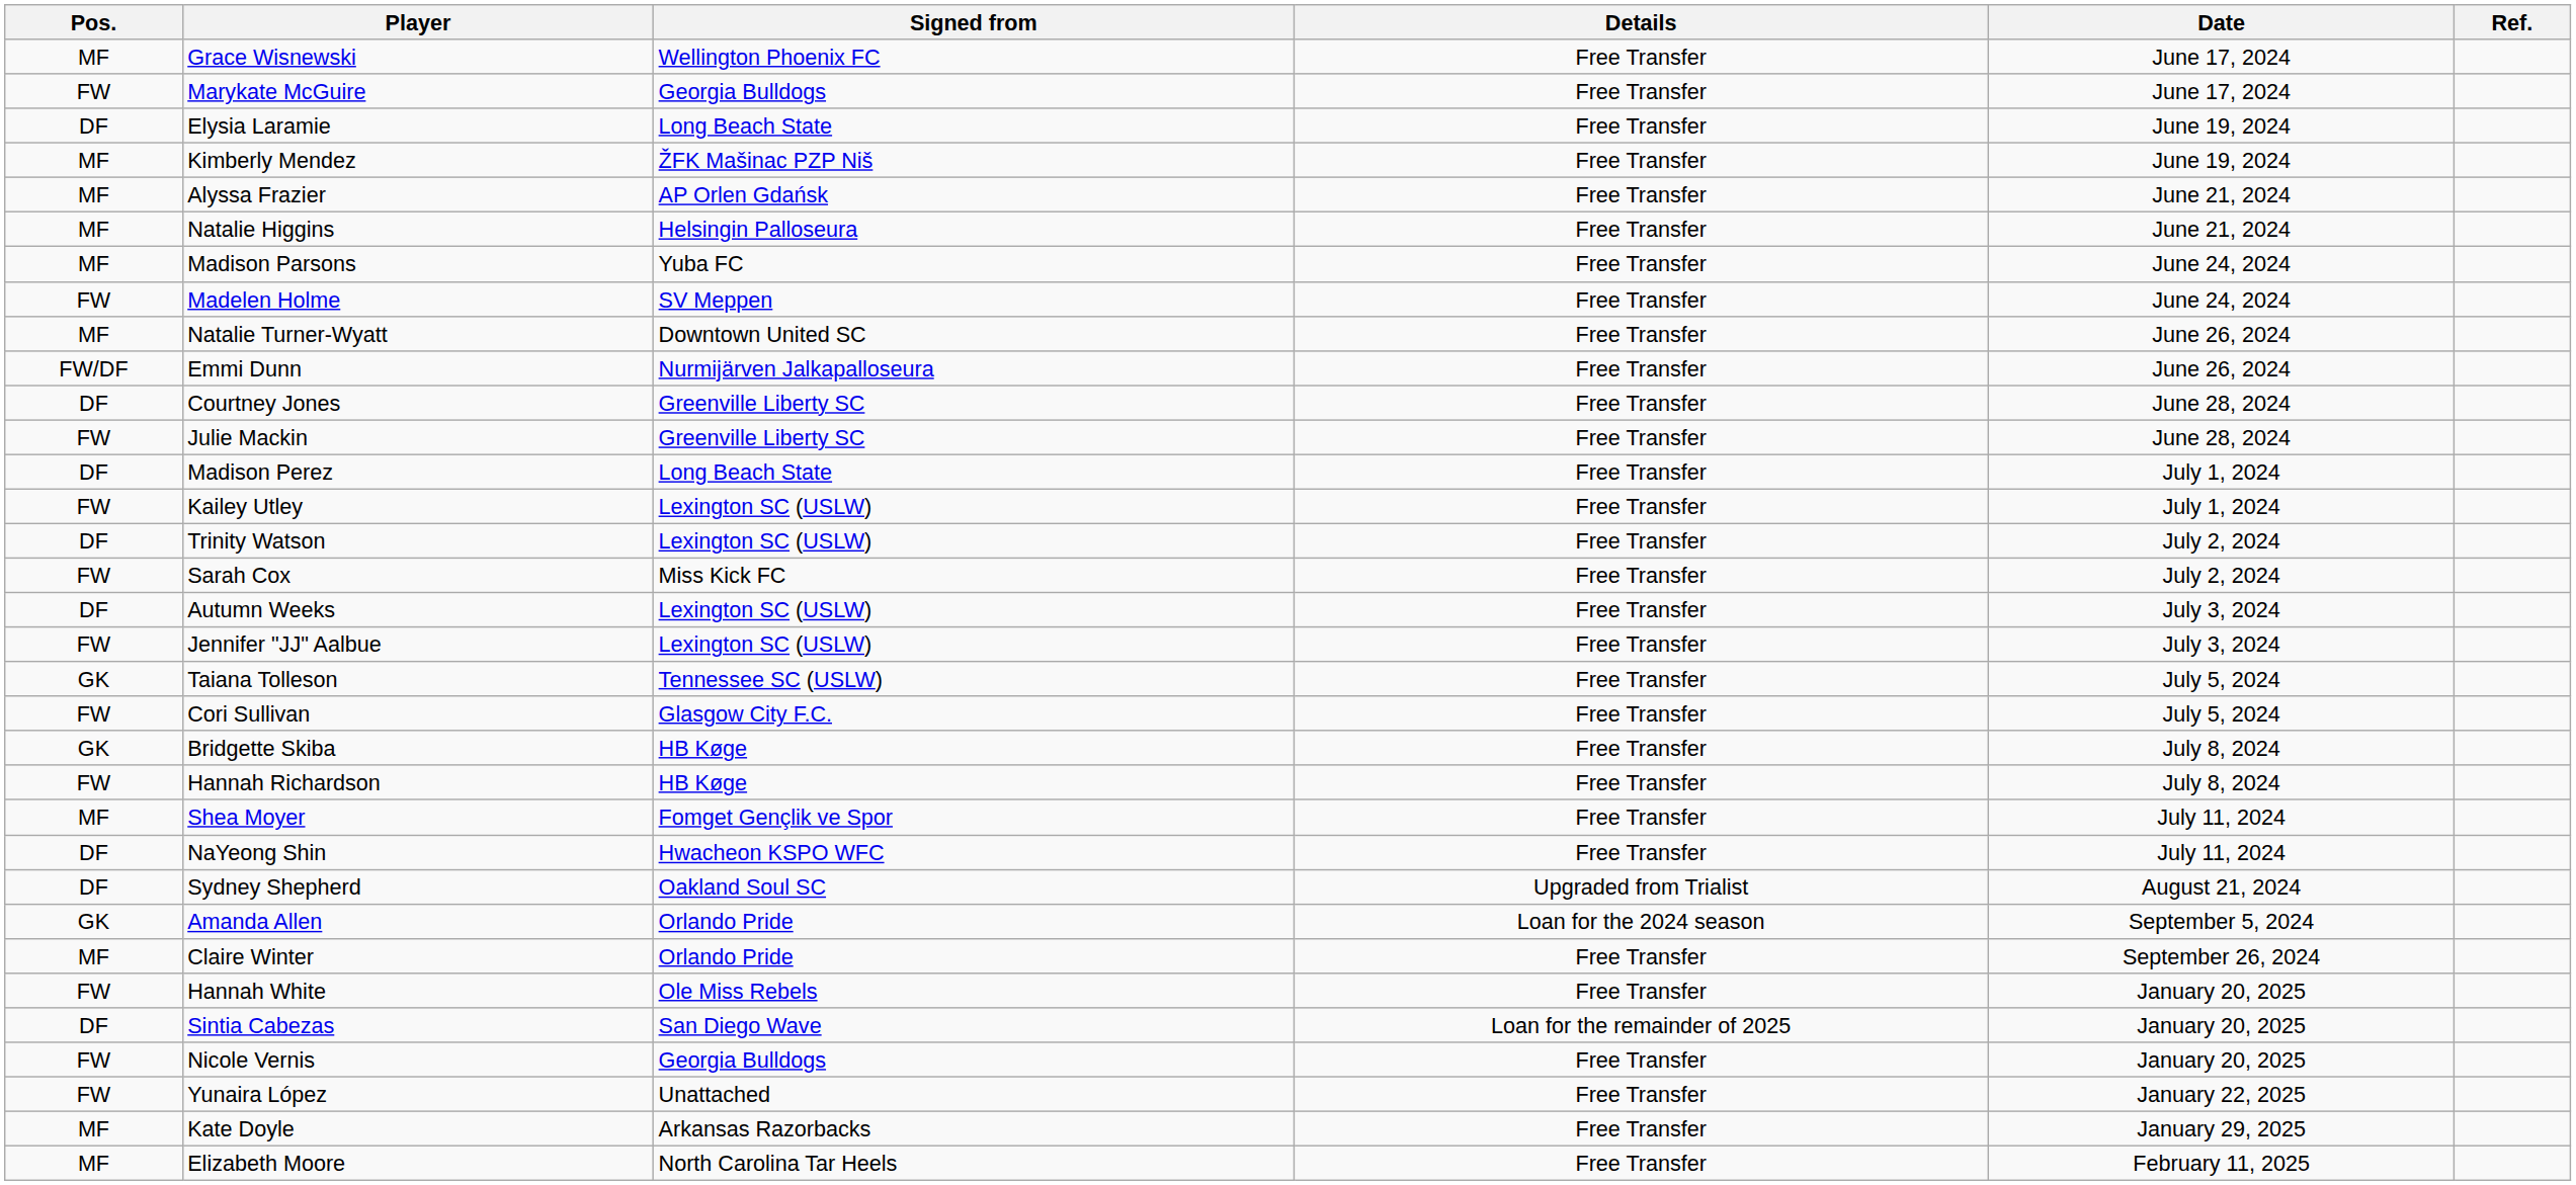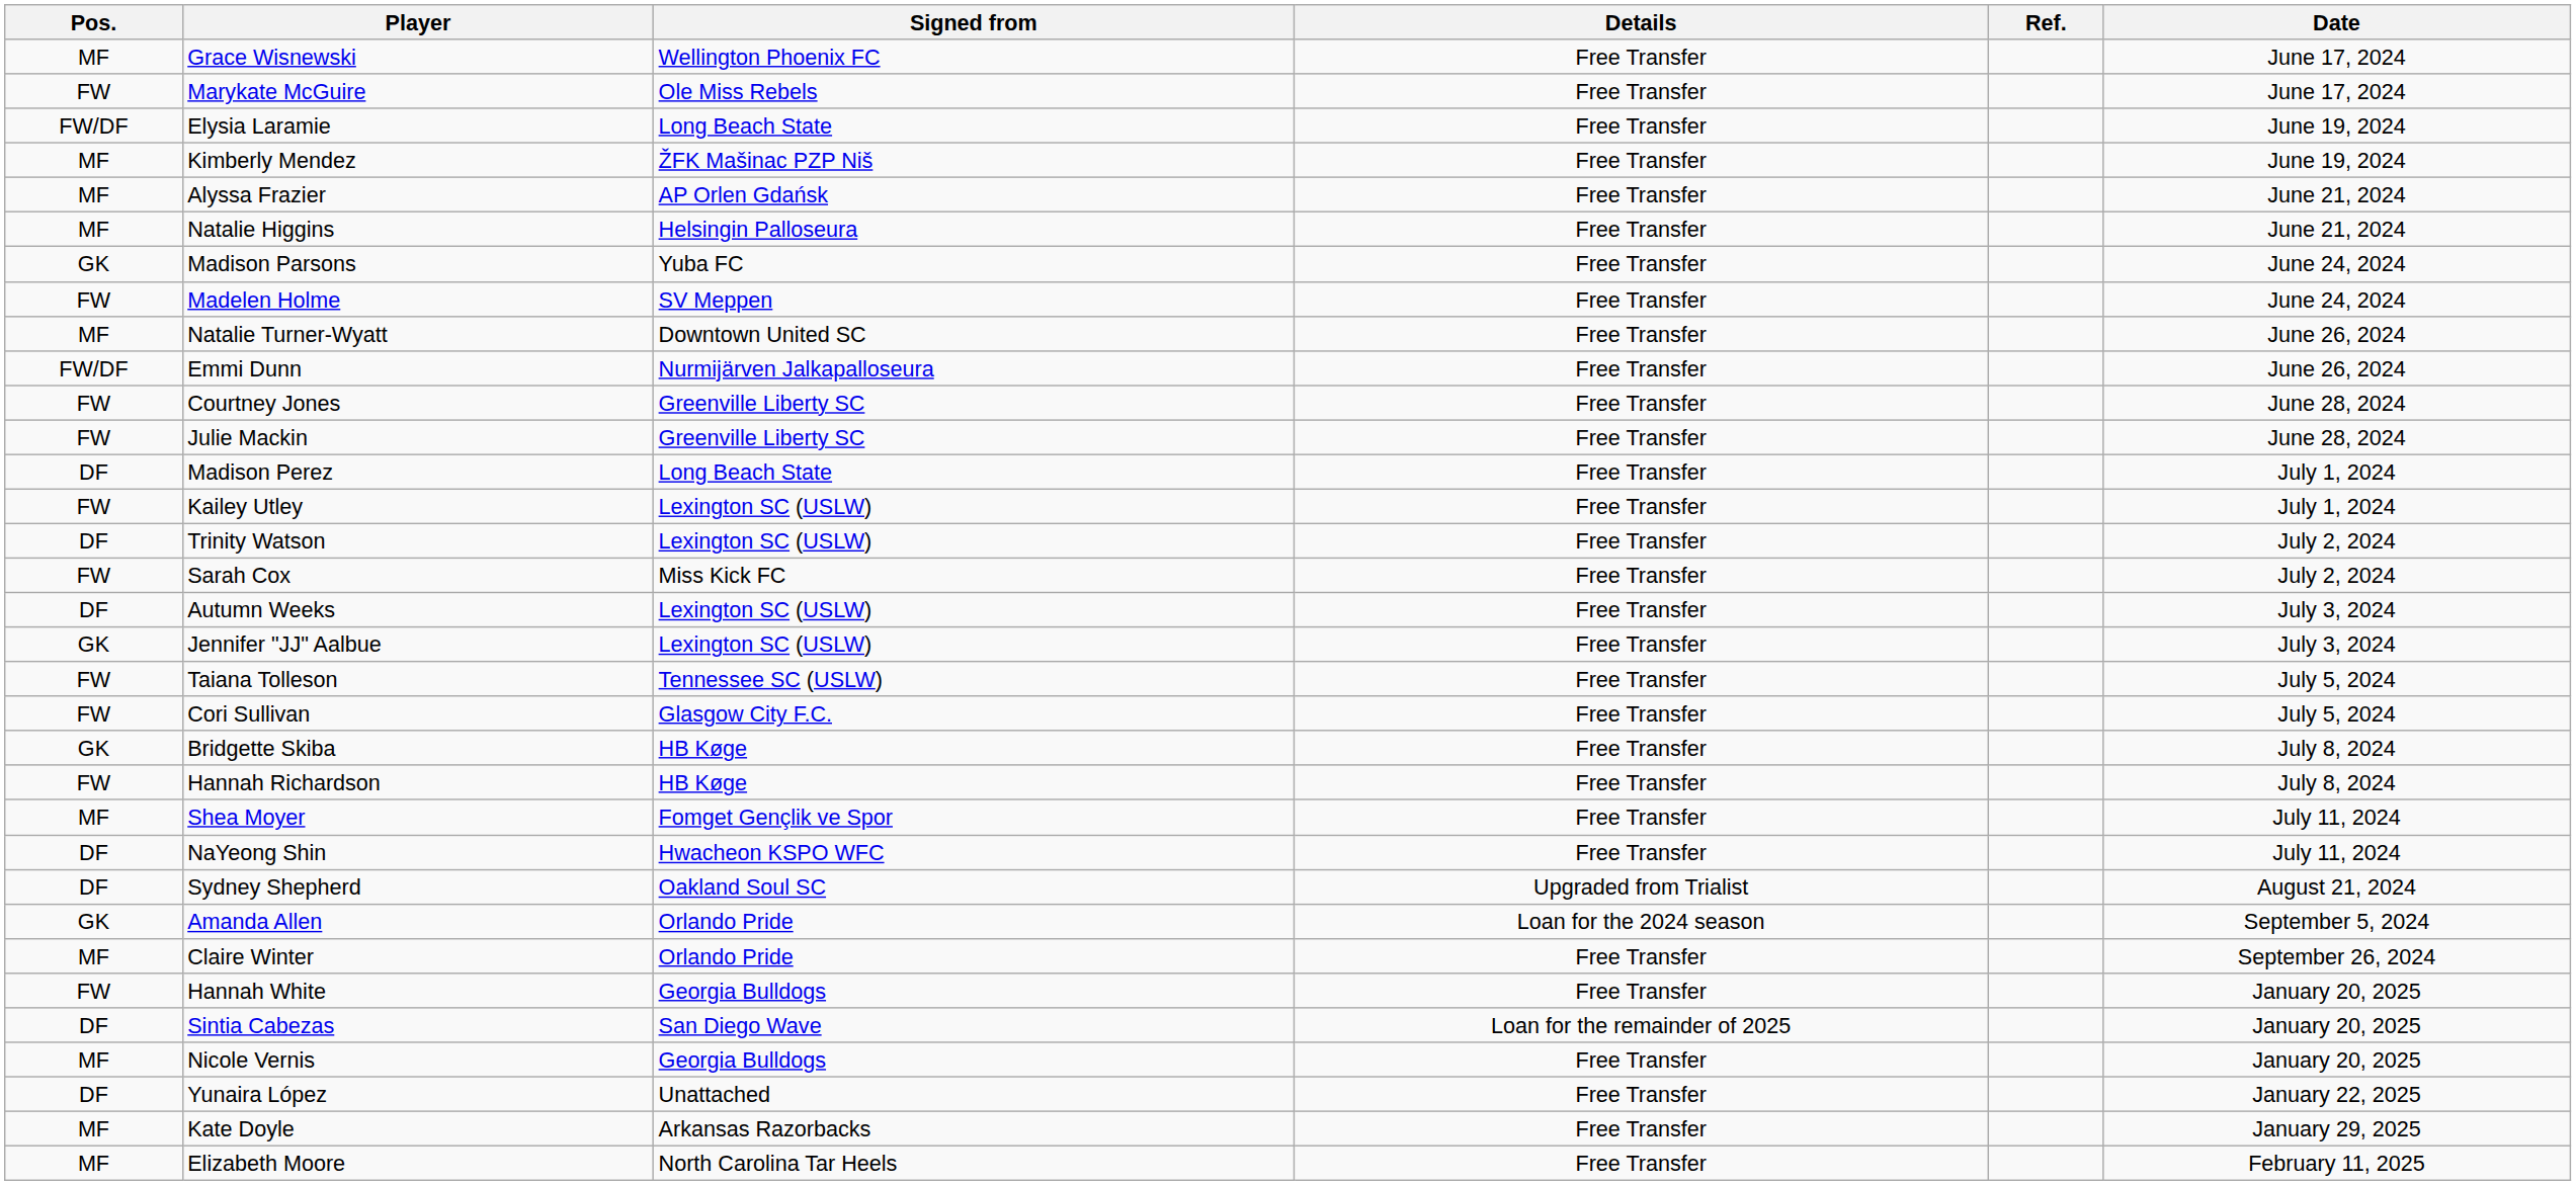 <table class="wikitable sortable" style="width:90%; text-align:center; font-size:95%; text-align:left;">
 <tr>
 <th>Pos.</th>
 <th>Player</th>
 <th>Signed from</th>
 <th>Details</th>
+<th>Ref.</th>
 <th>Date</th>
-<th>Ref.</th>
 </tr>
 <tr>
 <td style="text-align:center;">MF</td>
 <td> <a href='#'>Grace Wisnewski</a></td>
 <td> <a href='#'>Wellington Phoenix FC</a></td>
 <td style="text-align:center;">Free Transfer</td>
+<td style="text-align:center;"></td>
 <td style="text-align:center;">June 17, 2024</td>
-<td style="text-align:center;"></td>
 </tr>
 <tr>
 <td style="text-align:center;">FW</td>
 <td> <a href='#'>Marykate McGuire</a></td>
-<td> <a href='#'>Georgia Bulldogs</a></td>
+<td> <a href='#'>Ole Miss Rebels</a></td>
 <td style="text-align:center;">Free Transfer</td>
+<td style="text-align:center;"></td>
 <td style="text-align:center;">June 17, 2024</td>
-<td style="text-align:center;"></td>
 </tr>
 <tr>
-<td style="text-align:center;">DF</td>
+<td style="text-align:center;">FW/DF</td>
 <td> Elysia Laramie</td>
 <td> <a href='#'>Long Beach State</a></td>
 <td style="text-align:center;">Free Transfer</td>
+<td style="text-align:center;"></td>
 <td style="text-align:center;">June 19, 2024</td>
-<td style="text-align:center;"></td>
 </tr>
 <tr>
 <td style="text-align:center;">MF</td>
 <td> Kimberly Mendez</td>
 <td> <a href='#'>ŽFK Mašinac PZP Niš</a></td>
 <td style="text-align:center;">Free Transfer</td>
+<td style="text-align:center;"></td>
 <td style="text-align:center;">June 19, 2024</td>
-<td style="text-align:center;"></td>
 </tr>
 <tr>
 <td style="text-align:center;">MF</td>
 <td> Alyssa Frazier</td>
 <td> <a href='#'>AP Orlen Gdańsk</a></td>
 <td style="text-align:center;">Free Transfer</td>
+<td style="text-align:center;"></td>
 <td style="text-align:center;">June 21, 2024</td>
-<td style="text-align:center;"></td>
 </tr>
 <tr>
 <td style="text-align:center;">MF</td>
 <td> Natalie Higgins</td>
 <td> <a href='#'>Helsingin Palloseura</a></td>
 <td style="text-align:center;">Free Transfer</td>
+<td style="text-align:center;"></td>
 <td style="text-align:center;">June 21, 2024</td>
-<td style="text-align:center;"></td>
 </tr>
 <tr>
-<td style="text-align:center;">MF</td>
+<td style="text-align:center;">GK</td>
 <td> Madison Parsons</td>
 <td> Yuba FC</td>
 <td style="text-align:center;">Free Transfer</td>
+<td style="text-align:center;"></td>
 <td style="text-align:center;">June 24, 2024</td>
-<td style="text-align:center;"></td>
 </tr>
 <tr>
 <td style="text-align:center;">FW</td>
 <td> <a href='#'>Madelen Holme</a></td>
 <td> <a href='#'>SV Meppen</a></td>
 <td style="text-align:center;">Free Transfer</td>
+<td style="text-align:center;"></td>
 <td style="text-align:center;">June 24, 2024</td>
-<td style="text-align:center;"></td>
 </tr>
 <tr>
 <td style="text-align:center;">MF</td>
 <td> Natalie Turner-Wyatt</td>
 <td> Downtown United SC</td>
 <td style="text-align:center;">Free Transfer</td>
+<td style="text-align:center;"></td>
 <td style="text-align:center;">June 26, 2024</td>
-<td style="text-align:center;"></td>
 </tr>
 <tr>
 <td style="text-align:center;">FW/DF</td>
 <td> Emmi Dunn</td>
 <td> <a href='#'>Nurmijärven Jalkapalloseura</a></td>
 <td style="text-align:center;">Free Transfer</td>
+<td style="text-align:center;"></td>
 <td style="text-align:center;">June 26, 2024</td>
-<td style="text-align:center;"></td>
 </tr>
 <tr>
-<td style="text-align:center;">DF</td>
+<td style="text-align:center;">FW</td>
 <td> Courtney Jones</td>
 <td> <a href='#'>Greenville Liberty SC</a></td>
 <td style="text-align:center;">Free Transfer</td>
+<td style="text-align:center;"></td>
 <td style="text-align:center;">June 28, 2024</td>
-<td style="text-align:center;"></td>
 </tr>
 <tr>
 <td style="text-align:center;">FW</td>
 <td> Julie Mackin</td>
 <td> <a href='#'>Greenville Liberty SC</a></td>
 <td style="text-align:center;">Free Transfer</td>
+<td style="text-align:center;"></td>
 <td style="text-align:center;">June 28, 2024</td>
-<td style="text-align:center;"></td>
 </tr>
 <tr>
 <td style="text-align:center;">DF</td>
 <td> Madison Perez</td>
 <td> <a href='#'>Long Beach State</a></td>
 <td style="text-align:center;">Free Transfer</td>
+<td style="text-align:center;"></td>
 <td style="text-align:center;">July 1, 2024</td>
-<td style="text-align:center;"></td>
 </tr>
 <tr>
 <td style="text-align:center;">FW</td>
 <td> Kailey Utley</td>
 <td> <a href='#'>Lexington SC</a> (<a href='#'>USLW</a>)</td>
 <td style="text-align:center;">Free Transfer</td>
+<td style="text-align:center;"></td>
 <td style="text-align:center;">July 1, 2024</td>
-<td style="text-align:center;"></td>
 </tr>
 <tr>
 <td style="text-align:center;">DF</td>
 <td> Trinity Watson</td>
 <td> <a href='#'>Lexington SC</a> (<a href='#'>USLW</a>)</td>
 <td style="text-align:center;">Free Transfer</td>
+<td style="text-align:center;"></td>
 <td style="text-align:center;">July 2, 2024</td>
-<td style="text-align:center;"></td>
 </tr>
 <tr>
 <td style="text-align:center;">FW</td>
 <td> Sarah Cox</td>
 <td> Miss Kick FC</td>
 <td style="text-align:center;">Free Transfer</td>
+<td style="text-align:center;"></td>
 <td style="text-align:center;">July 2, 2024</td>
-<td style="text-align:center;"></td>
 </tr>
 <tr>
 <td style="text-align:center;">DF</td>
 <td> Autumn Weeks</td>
 <td> <a href='#'>Lexington SC</a> (<a href='#'>USLW</a>)</td>
 <td style="text-align:center;">Free Transfer</td>
+<td style="text-align:center;"></td>
 <td style="text-align:center;">July 3, 2024</td>
+</tr>
+<tr>
+<td style="text-align:center;">GK</td>
+<td> Jennifer "JJ" Aalbue</td>
+<td> <a href='#'>Lexington SC</a> (<a href='#'>USLW</a>)</td>
+<td style="text-align:center;">Free Transfer</td>
 <td style="text-align:center;"></td>
+<td style="text-align:center;">July 3, 2024</td>
 </tr>
 <tr>
 <td style="text-align:center;">FW</td>
-<td> Jennifer "JJ" Aalbue</td>
-<td> <a href='#'>Lexington SC</a> (<a href='#'>USLW</a>)</td>
-<td style="text-align:center;">Free Transfer</td>
-<td style="text-align:center;">July 3, 2024</td>
-<td style="text-align:center;"></td>
-</tr>
-<tr>
-<td style="text-align:center;">GK</td>
 <td> Taiana Tolleson</td>
 <td> <a href='#'>Tennessee SC</a> (<a href='#'>USLW</a>)</td>
 <td style="text-align:center;">Free Transfer</td>
+<td style="text-align:center;"></td>
 <td style="text-align:center;">July 5, 2024</td>
-<td style="text-align:center;"></td>
 </tr>
 <tr>
 <td style="text-align:center;">FW</td>
 <td> Cori Sullivan</td>
 <td> <a href='#'>Glasgow City F.C.</a></td>
 <td style="text-align:center;">Free Transfer</td>
+<td style="text-align:center;"></td>
 <td style="text-align:center;">July 5, 2024</td>
-<td style="text-align:center;"></td>
 </tr>
 <tr>
 <td style="text-align:center;">GK</td>
 <td> Bridgette Skiba</td>
 <td> <a href='#'>HB Køge</a></td>
 <td style="text-align:center;">Free Transfer</td>
+<td style="text-align:center;"></td>
 <td style="text-align:center;">July 8, 2024</td>
-<td style="text-align:center;"></td>
 </tr>
 <tr>
 <td style="text-align:center;">FW</td>
 <td> Hannah Richardson</td>
 <td> <a href='#'>HB Køge</a></td>
 <td style="text-align:center;">Free Transfer</td>
+<td style="text-align:center;"></td>
 <td style="text-align:center;">July 8, 2024</td>
-<td style="text-align:center;"></td>
 </tr>
 <tr>
 <td style="text-align:center;">MF</td>
 <td> <a href='#'>Shea Moyer</a></td>
 <td> <a href='#'>Fomget Gençlik ve Spor</a></td>
 <td style="text-align:center;">Free Transfer</td>
+<td style="text-align:center;"></td>
 <td style="text-align:center;">July 11, 2024</td>
-<td style="text-align:center;"></td>
 </tr>
 <tr>
 <td style="text-align:center;">DF</td>
 <td> NaYeong Shin</td>
 <td> <a href='#'>Hwacheon KSPO WFC</a></td>
 <td style="text-align:center;">Free Transfer</td>
+<td style="text-align:center;"></td>
 <td style="text-align:center;">July 11, 2024</td>
-<td style="text-align:center;"></td>
 </tr>
 <tr>
 <td style="text-align:center;">DF</td>
 <td> Sydney Shepherd</td>
 <td> <a href='#'>Oakland Soul SC</a></td>
 <td style="text-align:center;">Upgraded from Trialist</td>
+<td style="text-align:center;"></td>
 <td style="text-align:center;">August 21, 2024</td>
-<td style="text-align:center;"></td>
 </tr>
 <tr>
 <td style="text-align:center;">GK</td>
 <td> <a href='#'>Amanda Allen</a></td>
 <td> <a href='#'>Orlando Pride</a></td>
 <td style="text-align:center;">Loan for the 2024 season</td>
+<td style="text-align:center;"></td>
 <td style="text-align:center;">September 5, 2024</td>
-<td style="text-align:center;"></td>
 </tr>
 <tr>
 <td style="text-align:center;">MF</td>
 <td> Claire Winter</td>
 <td> <a href='#'>Orlando Pride</a></td>
 <td style="text-align:center;">Free Transfer</td>
+<td style="text-align:center;"></td>
 <td style="text-align:center;">September 26, 2024</td>
-<td style="text-align:center;"></td>
 </tr>
 <tr>
 <td style="text-align:center;">FW</td>
 <td> Hannah White</td>
-<td> <a href='#'>Ole Miss Rebels</a></td>
+<td> <a href='#'>Georgia Bulldogs</a></td>
 <td style="text-align:center;">Free Transfer</td>
+<td style="text-align:center;"></td>
 <td style="text-align:center;">January 20, 2025</td>
-<td style="text-align:center;"></td>
 </tr>
 <tr>
 <td style="text-align:center;">DF</td>
 <td> <a href='#'>Sintia Cabezas</a></td>
 <td> <a href='#'>San Diego Wave</a></td>
 <td style="text-align:center;">Loan for the remainder of 2025</td>
+<td style="text-align:center;"></td>
 <td style="text-align:center;">January 20, 2025</td>
-<td style="text-align:center;"></td>
 </tr>
 <tr>
-<td style="text-align:center;">FW</td>
+<td style="text-align:center;">MF</td>
 <td> Nicole Vernis</td>
 <td> <a href='#'>Georgia Bulldogs</a></td>
 <td style="text-align:center;">Free Transfer</td>
+<td style="text-align:center;"></td>
 <td style="text-align:center;">January 20, 2025</td>
-<td style="text-align:center;"></td>
 </tr>
 <tr>
-<td style="text-align:center;">FW</td>
+<td style="text-align:center;">DF</td>
 <td> Yunaira López</td>
 <td>Unattached</td>
 <td style="text-align:center;">Free Transfer</td>
+<td style="text-align:center;"></td>
 <td style="text-align:center;">January 22, 2025</td>
-<td style="text-align:center;"></td>
 </tr>
 <tr>
 <td style="text-align:center;">MF</td>
 <td> Kate Doyle</td>
 <td> Arkansas Razorbacks</td>
 <td style="text-align:center;">Free Transfer</td>
+<td style="text-align:center;"></td>
 <td style="text-align:center;">January 29, 2025</td>
-<td style="text-align:center;"></td>
 </tr>
 <tr>
 <td style="text-align:center;">MF</td>
 <td> Elizabeth Moore</td>
 <td> North Carolina Tar Heels</td>
 <td style="text-align:center;">Free Transfer</td>
+<td style="text-align:center;"></td>
 <td style="text-align:center;">February 11, 2025</td>
-<td style="text-align:center;"></td>
 </tr>
 </table>
